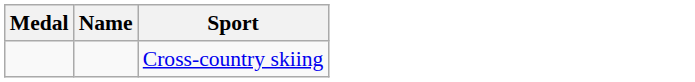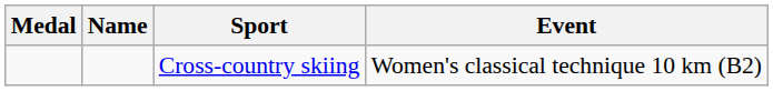 <table class="wikitable sortable" style="font-size:90%">
 <tr>
 <th>Medal</th>
 <th>Name</th>
 <th>Sport</th>
+<th>Event</th>
 </tr>
 <tr>
 <td></td>
 <td></td>
 <td><a href='#'>Cross-country skiing</a></td>
+<td>Women's classical technique 10 km (B2)</td>
 </tr>
 </table>
